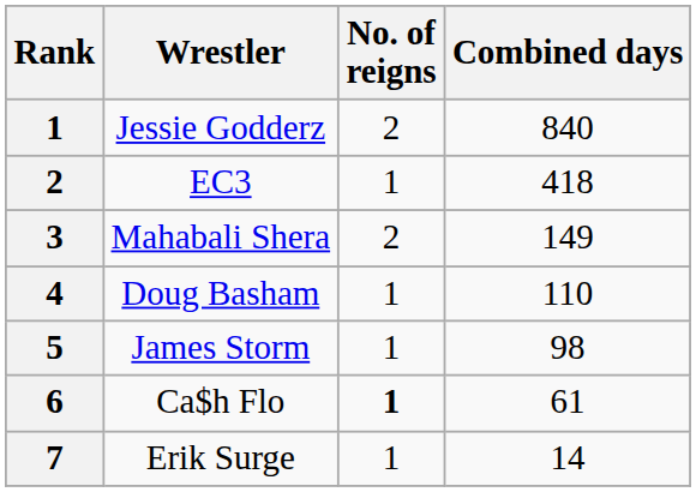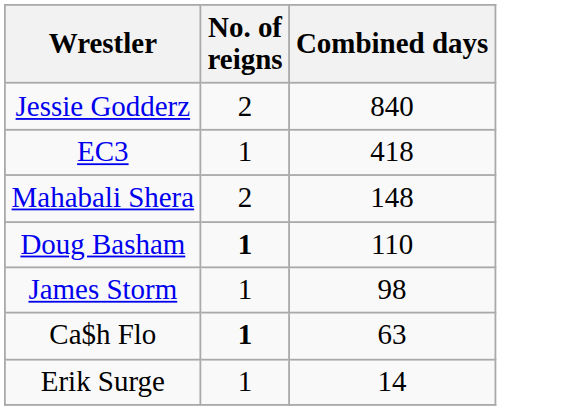 <table class="wikitable sortable" style="text-align: center">
 <tr>
-<th>Rank</th>
 <th>Wrestler</th>
 <th>No. of<br>reigns</th>
 <th>Combined days</th>
 </tr>
 <tr>
-<th>1</th>
 <td><a href='#'>Jessie Godderz</a></td>
 <td>2</td>
 <td>840</td>
 </tr>
 <tr>
-<th>2</th>
 <td><a href='#'>EC3</a></td>
 <td>1</td>
 <td>418</td>
 </tr>
 <tr>
-<th>3</th>
 <td><a href='#'>Mahabali Shera</a></td>
 <td>2</td>
-<td>149</td>
+<td>148</td>
 </tr>
 <tr>
-<th>4</th>
 <td><a href='#'>Doug Basham</a></td>
-<td>1</td>
+<td><strong>1</strong></td>
 <td>110</td>
 </tr>
 <tr>
-<th>5</th>
 <td><a href='#'>James Storm</a></td>
 <td>1</td>
 <td>98</td>
 </tr>
 <tr>
-<th>6</th>
 <td>Ca$h Flo</td>
 <td><strong>1</strong></td>
-<td>61</td>
+<td>63</td>
 </tr>
 <tr>
-<th>7</th>
 <td>Erik Surge</td>
 <td>1</td>
 <td>14</td>
 </tr>
 </table>
